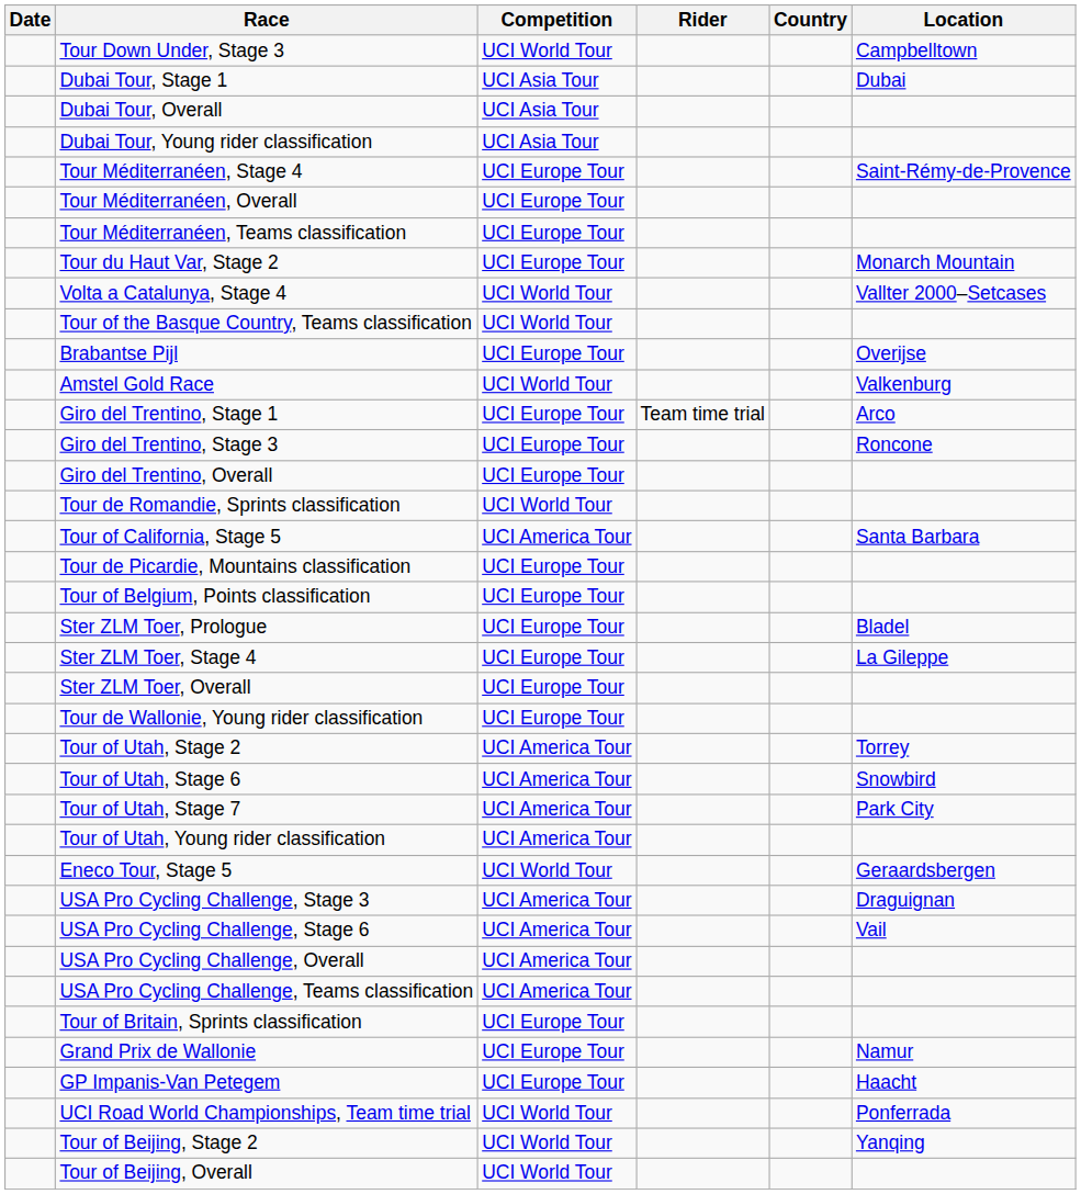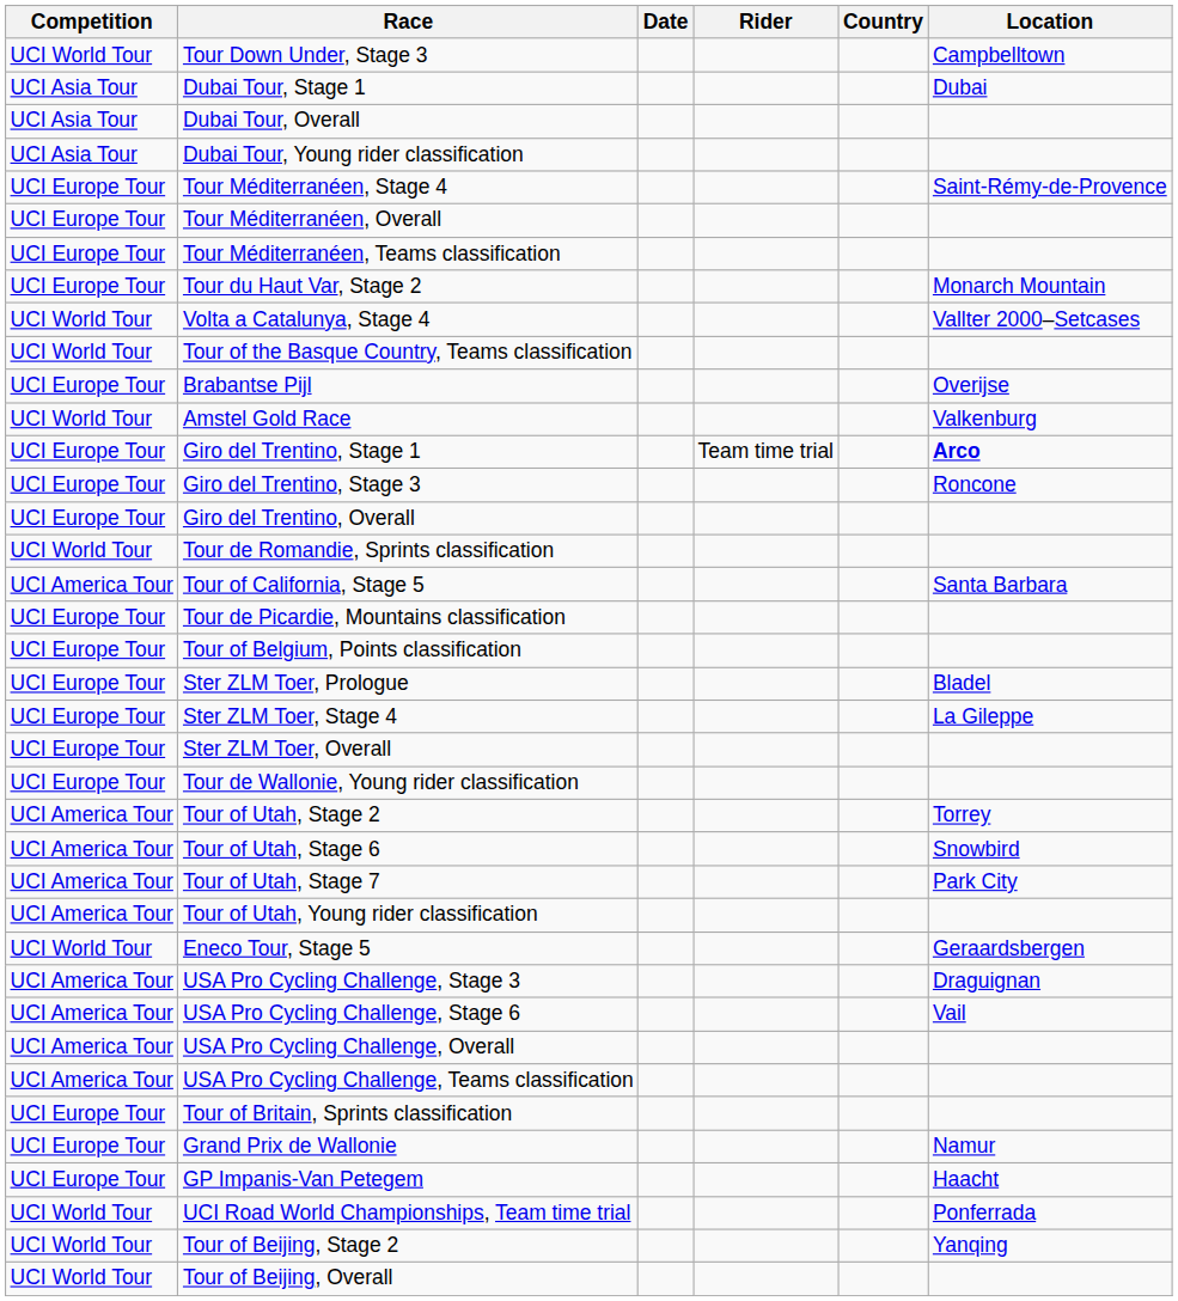 <table class="wikitable sortable">
 <tr>
+<th>Competition</th>
+<th>Race</th>
 <th>Date</th>
-<th>Race</th>
-<th>Competition</th>
 <th>Rider</th>
 <th>Country</th>
 <th>Location</th>
 </tr>
 <tr>
+<td><a href='#'>UCI World Tour</a></td>
+<td><a href='#'>Tour Down Under</a>, Stage 3</td>
 <td></td>
-<td><a href='#'>Tour Down Under</a>, Stage 3</td>
-<td><a href='#'>UCI World Tour</a></td>
 <td></td>
 <td></td>
 <td><a href='#'>Campbelltown</a></td>
 </tr>
 <tr>
+<td><a href='#'>UCI Asia Tour</a></td>
+<td><a href='#'>Dubai Tour</a>, Stage 1</td>
 <td></td>
-<td><a href='#'>Dubai Tour</a>, Stage 1</td>
-<td><a href='#'>UCI Asia Tour</a></td>
 <td></td>
 <td></td>
 <td><a href='#'>Dubai</a></td>
 </tr>
 <tr>
+<td><a href='#'>UCI Asia Tour</a></td>
+<td><a href='#'>Dubai Tour</a>, Overall</td>
 <td></td>
-<td><a href='#'>Dubai Tour</a>, Overall</td>
-<td><a href='#'>UCI Asia Tour</a></td>
 <td></td>
 <td></td>
 <td></td>
 </tr>
 <tr>
+<td><a href='#'>UCI Asia Tour</a></td>
+<td><a href='#'>Dubai Tour</a>, Young rider classification</td>
 <td></td>
-<td><a href='#'>Dubai Tour</a>, Young rider classification</td>
-<td><a href='#'>UCI Asia Tour</a></td>
 <td></td>
 <td></td>
 <td></td>
 </tr>
 <tr>
+<td><a href='#'>UCI Europe Tour</a></td>
+<td><a href='#'>Tour Méditerranéen</a>, Stage 4</td>
 <td></td>
-<td><a href='#'>Tour Méditerranéen</a>, Stage 4</td>
-<td><a href='#'>UCI Europe Tour</a></td>
 <td></td>
 <td></td>
 <td><a href='#'>Saint-Rémy-de-Provence</a></td>
 </tr>
 <tr>
+<td><a href='#'>UCI Europe Tour</a></td>
+<td><a href='#'>Tour Méditerranéen</a>, Overall</td>
 <td></td>
-<td><a href='#'>Tour Méditerranéen</a>, Overall</td>
-<td><a href='#'>UCI Europe Tour</a></td>
 <td></td>
 <td></td>
 <td></td>
 </tr>
 <tr>
+<td><a href='#'>UCI Europe Tour</a></td>
+<td><a href='#'>Tour Méditerranéen</a>, Teams classification</td>
 <td></td>
-<td><a href='#'>Tour Méditerranéen</a>, Teams classification</td>
-<td><a href='#'>UCI Europe Tour</a></td>
 <td align="center"></td>
 <td></td>
 <td></td>
 </tr>
 <tr>
+<td><a href='#'>UCI Europe Tour</a></td>
+<td><a href='#'>Tour du Haut Var</a>, Stage 2</td>
 <td></td>
-<td><a href='#'>Tour du Haut Var</a>, Stage 2</td>
-<td><a href='#'>UCI Europe Tour</a></td>
 <td></td>
 <td></td>
 <td><a href='#'>Monarch Mountain</a></td>
 </tr>
 <tr>
+<td><a href='#'>UCI World Tour</a></td>
+<td><a href='#'>Volta a Catalunya</a>, Stage 4</td>
 <td></td>
-<td><a href='#'>Volta a Catalunya</a>, Stage 4</td>
-<td><a href='#'>UCI World Tour</a></td>
 <td></td>
 <td></td>
 <td><a href='#'>Vallter 2000</a>–<a href='#'>Setcases</a></td>
 </tr>
 <tr>
+<td><a href='#'>UCI World Tour</a></td>
+<td><a href='#'>Tour of the Basque Country</a>, Teams classification</td>
 <td></td>
-<td><a href='#'>Tour of the Basque Country</a>, Teams classification</td>
-<td><a href='#'>UCI World Tour</a></td>
 <td align="center"></td>
 <td></td>
 <td></td>
 </tr>
 <tr>
+<td><a href='#'>UCI Europe Tour</a></td>
+<td><a href='#'>Brabantse Pijl</a></td>
 <td></td>
-<td><a href='#'>Brabantse Pijl</a></td>
-<td><a href='#'>UCI Europe Tour</a></td>
 <td></td>
 <td></td>
 <td><a href='#'>Overijse</a></td>
 </tr>
 <tr>
+<td><a href='#'>UCI World Tour</a></td>
+<td><a href='#'>Amstel Gold Race</a></td>
 <td></td>
-<td><a href='#'>Amstel Gold Race</a></td>
-<td><a href='#'>UCI World Tour</a></td>
 <td></td>
 <td></td>
 <td><a href='#'>Valkenburg</a></td>
 </tr>
 <tr>
+<td><a href='#'>UCI Europe Tour</a></td>
+<td><a href='#'>Giro del Trentino</a>, Stage 1</td>
 <td></td>
-<td><a href='#'>Giro del Trentino</a>, Stage 1</td>
-<td><a href='#'>UCI Europe Tour</a></td>
 <td>Team time trial</td>
 <td></td>
-<td><a href='#'>Arco</a></td>
+<td><strong><a href='#'>Arco</a></strong></td>
 </tr>
 <tr>
+<td><a href='#'>UCI Europe Tour</a></td>
+<td><a href='#'>Giro del Trentino</a>, Stage 3</td>
 <td></td>
-<td><a href='#'>Giro del Trentino</a>, Stage 3</td>
-<td><a href='#'>UCI Europe Tour</a></td>
 <td></td>
 <td></td>
 <td><a href='#'>Roncone</a></td>
 </tr>
 <tr>
+<td><a href='#'>UCI Europe Tour</a></td>
+<td><a href='#'>Giro del Trentino</a>, Overall</td>
 <td></td>
-<td><a href='#'>Giro del Trentino</a>, Overall</td>
-<td><a href='#'>UCI Europe Tour</a></td>
 <td></td>
 <td></td>
 <td></td>
 </tr>
 <tr>
+<td><a href='#'>UCI World Tour</a></td>
+<td><a href='#'>Tour de Romandie</a>, Sprints classification</td>
 <td></td>
-<td><a href='#'>Tour de Romandie</a>, Sprints classification</td>
-<td><a href='#'>UCI World Tour</a></td>
 <td></td>
 <td></td>
 <td></td>
 </tr>
 <tr>
+<td><a href='#'>UCI America Tour</a></td>
+<td><a href='#'>Tour of California</a>, Stage 5</td>
 <td></td>
-<td><a href='#'>Tour of California</a>, Stage 5</td>
-<td><a href='#'>UCI America Tour</a></td>
 <td></td>
 <td></td>
 <td><a href='#'>Santa Barbara</a></td>
 </tr>
 <tr>
+<td><a href='#'>UCI Europe Tour</a></td>
+<td><a href='#'>Tour de Picardie</a>, Mountains classification</td>
 <td></td>
-<td><a href='#'>Tour de Picardie</a>, Mountains classification</td>
-<td><a href='#'>UCI Europe Tour</a></td>
 <td></td>
 <td></td>
 <td></td>
 </tr>
 <tr>
+<td><a href='#'>UCI Europe Tour</a></td>
+<td><a href='#'>Tour of Belgium</a>, Points classification</td>
 <td></td>
-<td><a href='#'>Tour of Belgium</a>, Points classification</td>
-<td><a href='#'>UCI Europe Tour</a></td>
 <td></td>
 <td></td>
 <td></td>
 </tr>
 <tr>
+<td><a href='#'>UCI Europe Tour</a></td>
+<td><a href='#'>Ster ZLM Toer</a>, Prologue</td>
 <td></td>
-<td><a href='#'>Ster ZLM Toer</a>, Prologue</td>
-<td><a href='#'>UCI Europe Tour</a></td>
 <td></td>
 <td></td>
 <td><a href='#'>Bladel</a></td>
 </tr>
 <tr>
+<td><a href='#'>UCI Europe Tour</a></td>
+<td><a href='#'>Ster ZLM Toer</a>, Stage 4</td>
 <td></td>
-<td><a href='#'>Ster ZLM Toer</a>, Stage 4</td>
-<td><a href='#'>UCI Europe Tour</a></td>
 <td></td>
 <td></td>
 <td><a href='#'>La Gileppe</a></td>
 </tr>
 <tr>
+<td><a href='#'>UCI Europe Tour</a></td>
+<td><a href='#'>Ster ZLM Toer</a>, Overall</td>
 <td></td>
-<td><a href='#'>Ster ZLM Toer</a>, Overall</td>
-<td><a href='#'>UCI Europe Tour</a></td>
 <td></td>
 <td></td>
 <td></td>
 </tr>
 <tr>
+<td><a href='#'>UCI Europe Tour</a></td>
+<td><a href='#'>Tour de Wallonie</a>, Young rider classification</td>
 <td></td>
-<td><a href='#'>Tour de Wallonie</a>, Young rider classification</td>
-<td><a href='#'>UCI Europe Tour</a></td>
 <td></td>
 <td></td>
 <td></td>
 </tr>
 <tr>
+<td><a href='#'>UCI America Tour</a></td>
+<td><a href='#'>Tour of Utah</a>, Stage 2</td>
 <td></td>
-<td><a href='#'>Tour of Utah</a>, Stage 2</td>
-<td><a href='#'>UCI America Tour</a></td>
 <td></td>
 <td></td>
 <td><a href='#'>Torrey</a></td>
 </tr>
 <tr>
+<td><a href='#'>UCI America Tour</a></td>
+<td><a href='#'>Tour of Utah</a>, Stage 6</td>
 <td></td>
-<td><a href='#'>Tour of Utah</a>, Stage 6</td>
-<td><a href='#'>UCI America Tour</a></td>
 <td></td>
 <td></td>
 <td><a href='#'>Snowbird</a></td>
 </tr>
 <tr>
+<td><a href='#'>UCI America Tour</a></td>
+<td><a href='#'>Tour of Utah</a>, Stage 7</td>
 <td></td>
-<td><a href='#'>Tour of Utah</a>, Stage 7</td>
-<td><a href='#'>UCI America Tour</a></td>
 <td></td>
 <td></td>
 <td><a href='#'>Park City</a></td>
 </tr>
 <tr>
+<td><a href='#'>UCI America Tour</a></td>
+<td><a href='#'>Tour of Utah</a>, Young rider classification</td>
 <td></td>
-<td><a href='#'>Tour of Utah</a>, Young rider classification</td>
-<td><a href='#'>UCI America Tour</a></td>
 <td></td>
 <td></td>
 <td></td>
 </tr>
 <tr>
+<td><a href='#'>UCI World Tour</a></td>
+<td><a href='#'>Eneco Tour</a>, Stage 5</td>
 <td></td>
-<td><a href='#'>Eneco Tour</a>, Stage 5</td>
-<td><a href='#'>UCI World Tour</a></td>
 <td></td>
 <td></td>
 <td><a href='#'>Geraardsbergen</a></td>
 </tr>
 <tr>
+<td><a href='#'>UCI America Tour</a></td>
+<td><a href='#'>USA Pro Cycling Challenge</a>, Stage 3</td>
 <td></td>
-<td><a href='#'>USA Pro Cycling Challenge</a>, Stage 3</td>
-<td><a href='#'>UCI America Tour</a></td>
 <td></td>
 <td></td>
 <td><a href='#'>Draguignan</a></td>
 </tr>
 <tr>
+<td><a href='#'>UCI America Tour</a></td>
+<td><a href='#'>USA Pro Cycling Challenge</a>, Stage 6</td>
 <td></td>
-<td><a href='#'>USA Pro Cycling Challenge</a>, Stage 6</td>
-<td><a href='#'>UCI America Tour</a></td>
 <td></td>
 <td></td>
 <td><a href='#'>Vail</a></td>
 </tr>
 <tr>
+<td><a href='#'>UCI America Tour</a></td>
+<td><a href='#'>USA Pro Cycling Challenge</a>, Overall</td>
 <td></td>
-<td><a href='#'>USA Pro Cycling Challenge</a>, Overall</td>
-<td><a href='#'>UCI America Tour</a></td>
 <td></td>
 <td></td>
 <td></td>
 </tr>
 <tr>
+<td><a href='#'>UCI America Tour</a></td>
+<td><a href='#'>USA Pro Cycling Challenge</a>, Teams classification</td>
 <td></td>
-<td><a href='#'>USA Pro Cycling Challenge</a>, Teams classification</td>
-<td><a href='#'>UCI America Tour</a></td>
 <td align="center"></td>
 <td></td>
 <td></td>
 </tr>
 <tr>
+<td><a href='#'>UCI Europe Tour</a></td>
+<td><a href='#'>Tour of Britain</a>, Sprints classification</td>
 <td></td>
-<td><a href='#'>Tour of Britain</a>, Sprints classification</td>
-<td><a href='#'>UCI Europe Tour</a></td>
 <td></td>
 <td></td>
 <td></td>
 </tr>
 <tr>
+<td><a href='#'>UCI Europe Tour</a></td>
+<td><a href='#'>Grand Prix de Wallonie</a></td>
 <td></td>
-<td><a href='#'>Grand Prix de Wallonie</a></td>
-<td><a href='#'>UCI Europe Tour</a></td>
 <td></td>
 <td></td>
 <td><a href='#'>Namur</a></td>
 </tr>
 <tr>
+<td><a href='#'>UCI Europe Tour</a></td>
+<td><a href='#'>GP Impanis-Van Petegem</a></td>
 <td></td>
-<td><a href='#'>GP Impanis-Van Petegem</a></td>
-<td><a href='#'>UCI Europe Tour</a></td>
 <td></td>
 <td></td>
 <td><a href='#'>Haacht</a></td>
 </tr>
 <tr>
+<td><a href='#'>UCI World Tour</a></td>
+<td><a href='#'>UCI Road World Championships</a>, <a href='#'>Team time trial</a></td>
 <td></td>
-<td><a href='#'>UCI Road World Championships</a>, <a href='#'>Team time trial</a></td>
-<td><a href='#'>UCI World Tour</a></td>
 <td align="center"></td>
 <td></td>
 <td><a href='#'>Ponferrada</a></td>
 </tr>
 <tr>
+<td><a href='#'>UCI World Tour</a></td>
+<td><a href='#'>Tour of Beijing</a>, Stage 2</td>
 <td></td>
-<td><a href='#'>Tour of Beijing</a>, Stage 2</td>
-<td><a href='#'>UCI World Tour</a></td>
 <td></td>
 <td></td>
 <td><a href='#'>Yanqing</a></td>
 </tr>
 <tr>
+<td><a href='#'>UCI World Tour</a></td>
+<td><a href='#'>Tour of Beijing</a>, Overall</td>
 <td></td>
-<td><a href='#'>Tour of Beijing</a>, Overall</td>
-<td><a href='#'>UCI World Tour</a></td>
 <td></td>
 <td></td>
 <td></td>
 </tr>
 </table>
